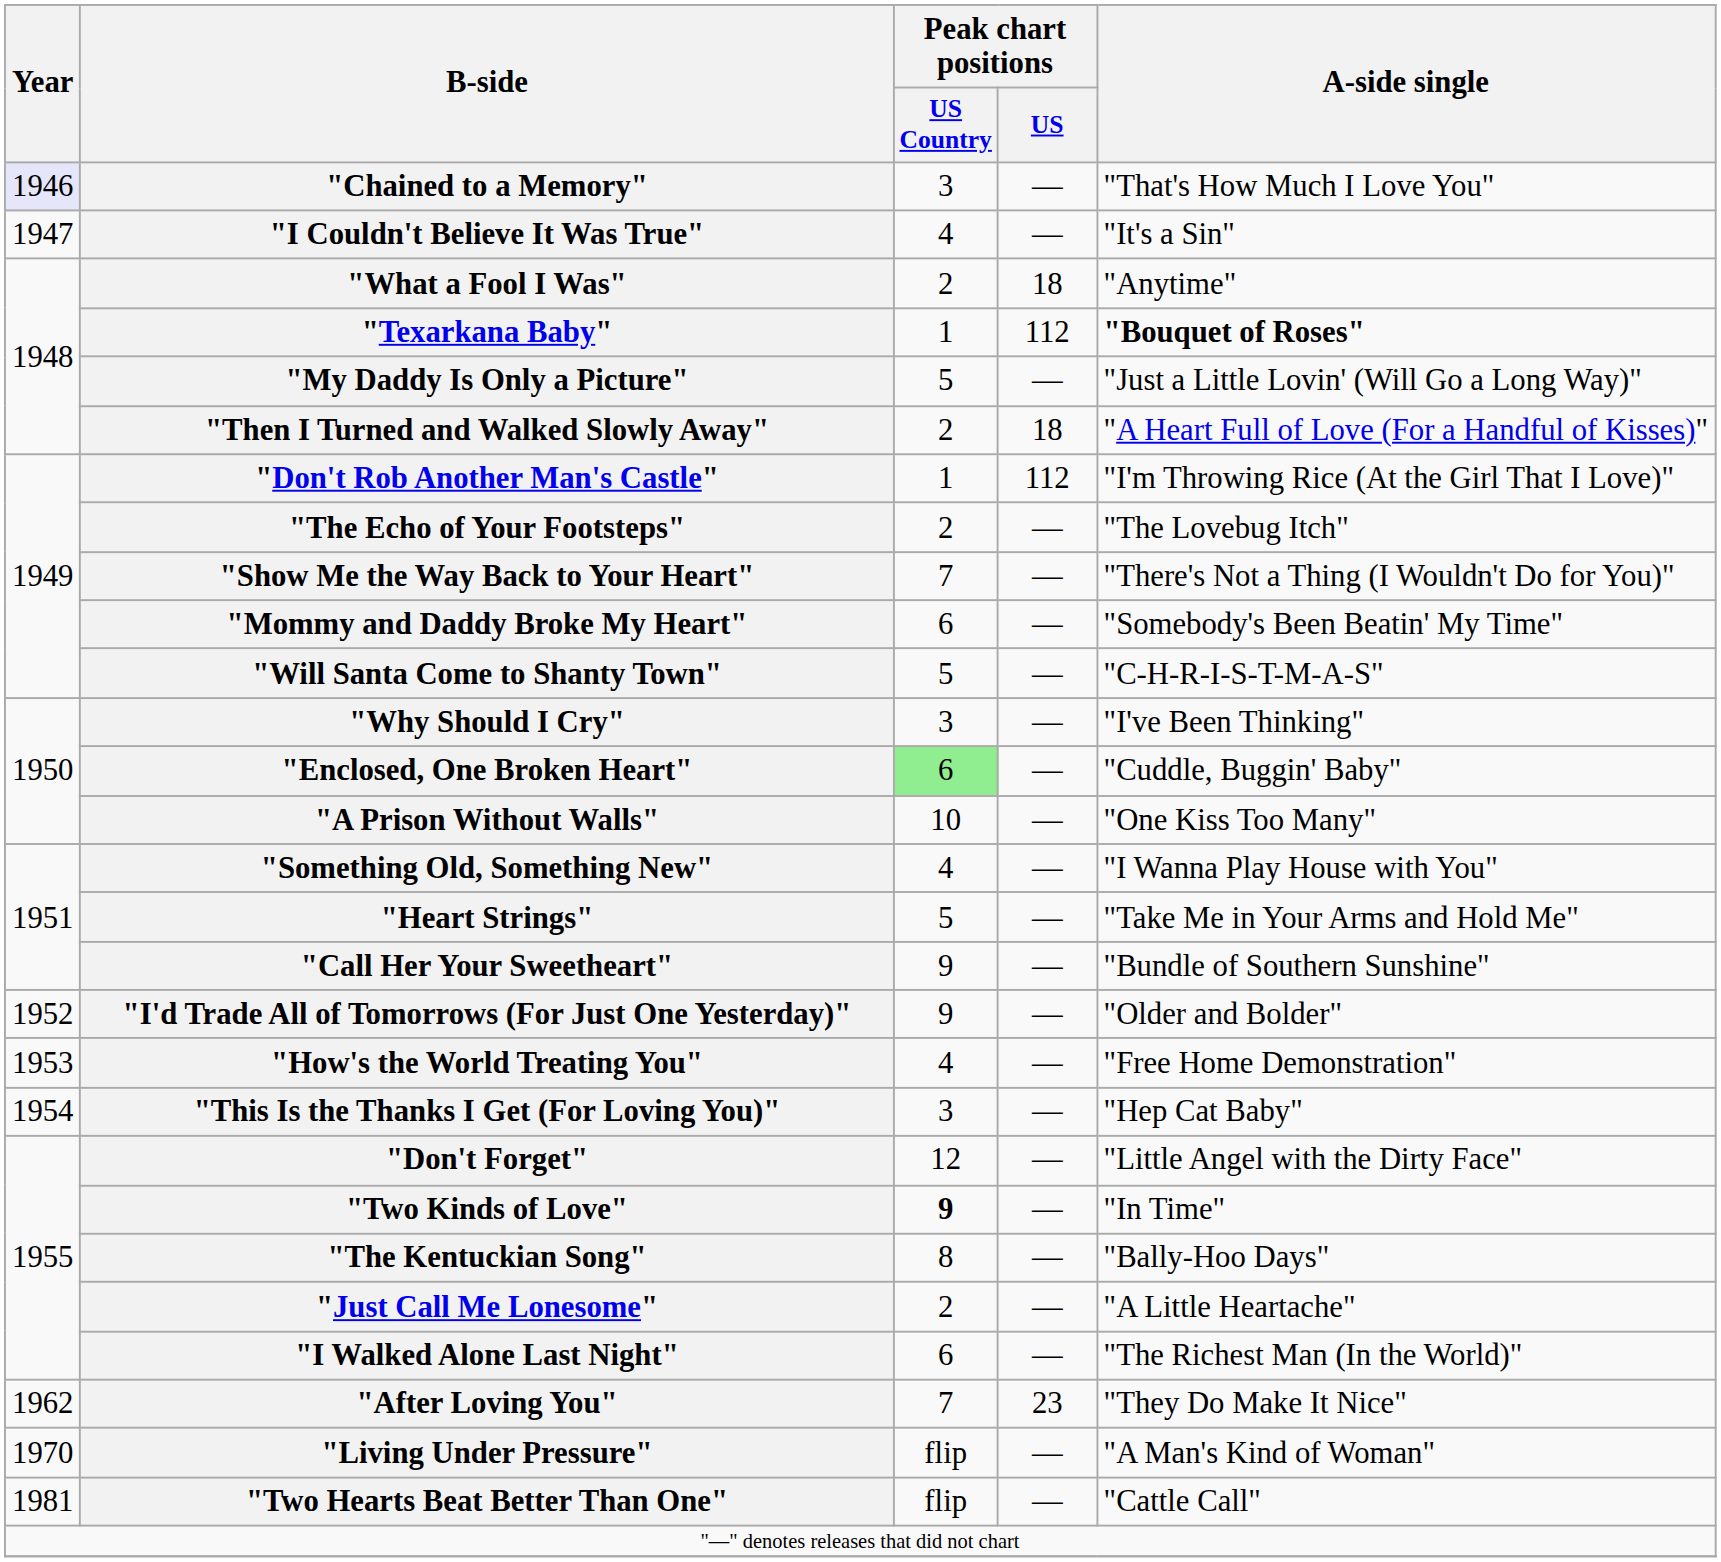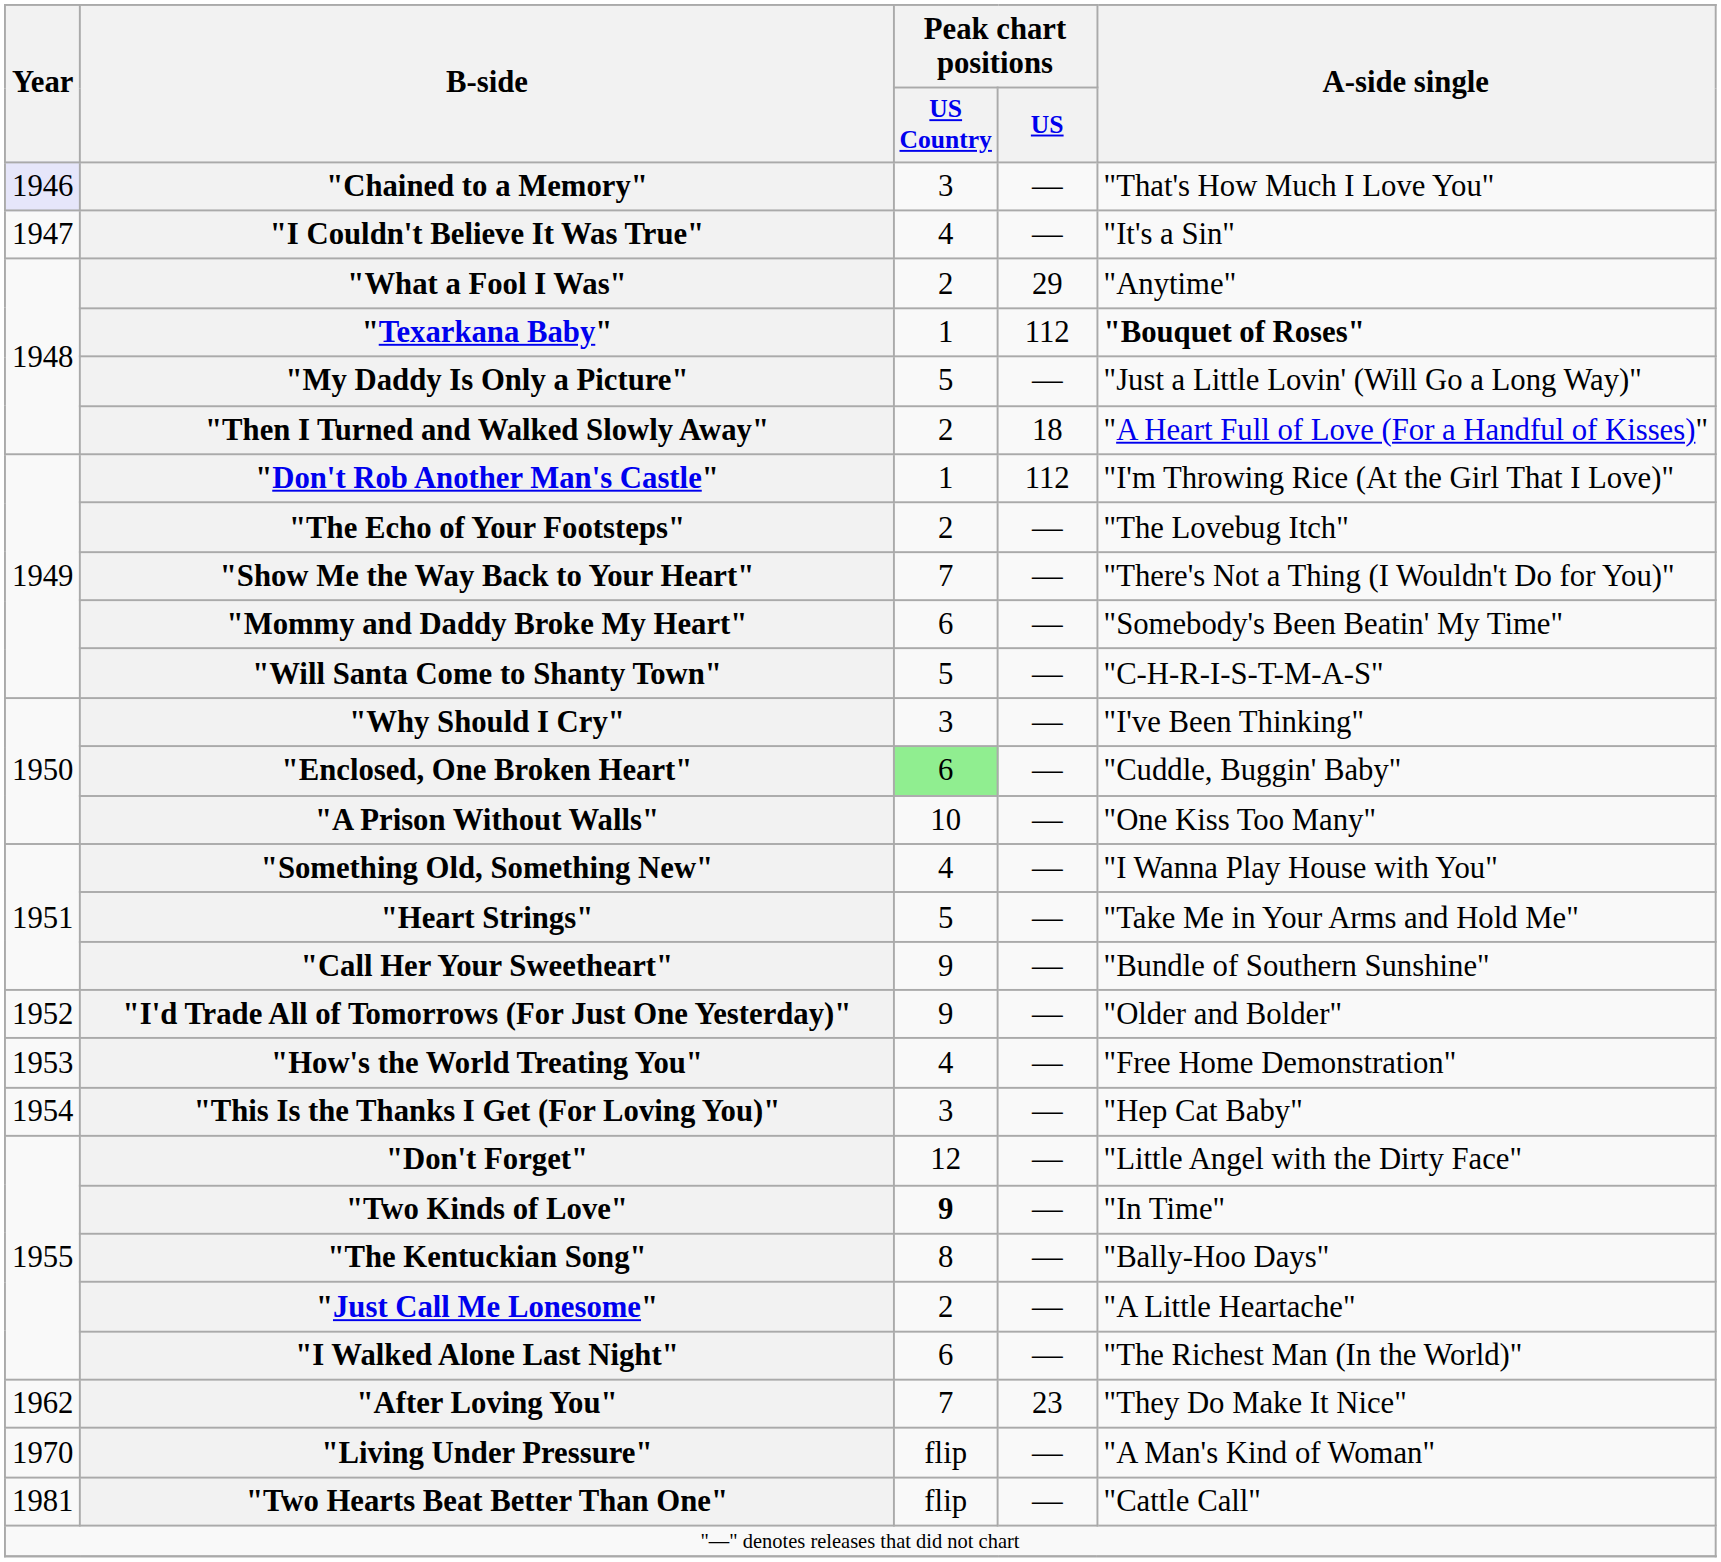 <table class="wikitable plainrowheaders" style="text-align:center;">
 <tr>
 <th rowspan="2">Year</th>
 <th rowspan="2" style="width:26em;">B-side</th>
 <th colspan="2">Peak chart<br>positions</th>
 <th rowspan="2">A-side single</th>
 </tr>
 <tr style="font-size:smaller;">
 <th width="45"><a href='#'>US Country</a><br></th>
 <th width="45"><a href='#'>US</a><br></th>
 </tr>
 <tr>
 <td style="background: lavender;">1946</td>
 <th scope="row">"Chained to a Memory"</th>
 <td>3</td>
 <td>—</td>
 <td align="left">"That's How Much I Love You"</td>
 </tr>
 <tr>
 <td>1947</td>
 <th scope="row">"I Couldn't Believe It Was True"</th>
 <td>4</td>
 <td>—</td>
 <td align="left">"It's a Sin"</td>
 </tr>
 <tr>
 <td rowspan="4">1948</td>
 <th scope="row">"What a Fool I Was"</th>
 <td>2</td>
-<td>18</td>
+<td>29</td>
 <td align="left">"Anytime"</td>
 </tr>
 <tr>
 <th scope="row">"<a href='#'>Texarkana Baby</a>"</th>
 <td>1</td>
 <td>112</td>
 <td align="left"><strong>"Bouquet of Roses"</strong></td>
 </tr>
 <tr>
 <th scope="row">"My Daddy Is Only a Picture"</th>
 <td>5</td>
 <td>—</td>
 <td align="left">"Just a Little Lovin' (Will Go a Long Way)"</td>
 </tr>
 <tr>
 <th scope="row">"Then I Turned and Walked Slowly Away"</th>
 <td>2</td>
 <td>18</td>
 <td align="left">"<a href='#'>A Heart Full of Love (For a Handful of Kisses)</a>"</td>
 </tr>
 <tr>
 <td rowspan="5">1949</td>
 <th scope="row">"<a href='#'>Don't Rob Another Man's Castle</a>"</th>
 <td>1</td>
 <td>112</td>
 <td align="left">"I'm Throwing Rice (At the Girl That I Love)"</td>
 </tr>
 <tr>
 <th scope="row">"The Echo of Your Footsteps"</th>
 <td>2</td>
 <td>—</td>
 <td align="left">"The Lovebug Itch"</td>
 </tr>
 <tr>
 <th scope="row">"Show Me the Way Back to Your Heart"</th>
 <td>7</td>
 <td>—</td>
 <td align="left">"There's Not a Thing (I Wouldn't Do for You)"</td>
 </tr>
 <tr>
 <th scope="row">"Mommy and Daddy Broke My Heart"</th>
 <td>6</td>
 <td>—</td>
 <td align="left">"Somebody's Been Beatin' My Time"</td>
 </tr>
 <tr>
 <th scope="row">"Will Santa Come to Shanty Town"</th>
 <td>5</td>
 <td>—</td>
 <td align="left">"C-H-R-I-S-T-M-A-S"</td>
 </tr>
 <tr>
 <td rowspan="3">1950</td>
 <th scope="row">"Why Should I Cry"</th>
 <td>3</td>
 <td>—</td>
 <td align="left">"I've Been Thinking"</td>
 </tr>
 <tr>
 <th scope="row">"Enclosed, One Broken Heart"</th>
 <td style="background: lightgreen;">6</td>
 <td>—</td>
 <td align="left">"Cuddle, Buggin' Baby"</td>
 </tr>
 <tr>
 <th scope="row">"A Prison Without Walls"</th>
 <td>10</td>
 <td>—</td>
 <td align="left">"One Kiss Too Many"</td>
 </tr>
 <tr>
 <td rowspan="3">1951</td>
 <th scope="row">"Something Old, Something New"</th>
 <td>4</td>
 <td>—</td>
 <td align="left">"I Wanna Play House with You"</td>
 </tr>
 <tr>
 <th scope="row">"Heart Strings"</th>
 <td>5</td>
 <td>—</td>
 <td align="left">"Take Me in Your Arms and Hold Me"</td>
 </tr>
 <tr>
 <th scope="row">"Call Her Your Sweetheart"</th>
 <td>9</td>
 <td>—</td>
 <td align="left">"Bundle of Southern Sunshine"</td>
 </tr>
 <tr>
 <td>1952</td>
 <th scope="row">"I'd Trade All of Tomorrows (For Just One Yesterday)"</th>
 <td>9</td>
 <td>—</td>
 <td align="left">"Older and Bolder"</td>
 </tr>
 <tr>
 <td>1953</td>
 <th scope="row">"How's the World Treating You"</th>
 <td>4</td>
 <td>—</td>
 <td align="left">"Free Home Demonstration"</td>
 </tr>
 <tr>
 <td>1954</td>
 <th scope="row">"This Is the Thanks I Get (For Loving You)"</th>
 <td>3</td>
 <td>—</td>
 <td align="left">"Hep Cat Baby"</td>
 </tr>
 <tr>
 <td rowspan="5">1955</td>
 <th scope="row">"Don't Forget"</th>
 <td>12</td>
 <td>—</td>
 <td align="left">"Little Angel with the Dirty Face"</td>
 </tr>
 <tr>
 <th scope="row">"Two Kinds of Love"</th>
 <td><strong>9</strong></td>
 <td>—</td>
 <td align="left">"In Time"</td>
 </tr>
 <tr>
 <th scope="row">"The Kentuckian Song"</th>
 <td>8</td>
 <td>—</td>
 <td align="left">"Bally-Hoo Days"</td>
 </tr>
 <tr>
 <th scope="row">"<a href='#'>Just Call Me Lonesome</a>"</th>
 <td>2</td>
 <td>—</td>
 <td align="left">"A Little Heartache"</td>
 </tr>
 <tr>
 <th scope="row">"I Walked Alone Last Night"</th>
 <td>6</td>
 <td>—</td>
 <td align="left">"The Richest Man (In the World)"</td>
 </tr>
 <tr>
 <td>1962</td>
 <th scope="row">"After Loving You"</th>
 <td>7</td>
 <td>23</td>
 <td align="left">"They Do Make It Nice"</td>
 </tr>
 <tr>
 <td>1970</td>
 <th scope="row">"Living Under Pressure"</th>
 <td>flip</td>
 <td>—</td>
 <td align="left">"A Man's Kind of Woman"</td>
 </tr>
 <tr>
 <td>1981</td>
 <th scope="row">"Two Hearts Beat Better Than One"</th>
 <td>flip</td>
 <td>—</td>
 <td align="left">"Cattle Call"</td>
 </tr>
 <tr>
 <td colspan="5" style="font-size: 8pt">"—" denotes releases that did not chart</td>
 </tr>
 <tr>
 </tr>
 </table>
